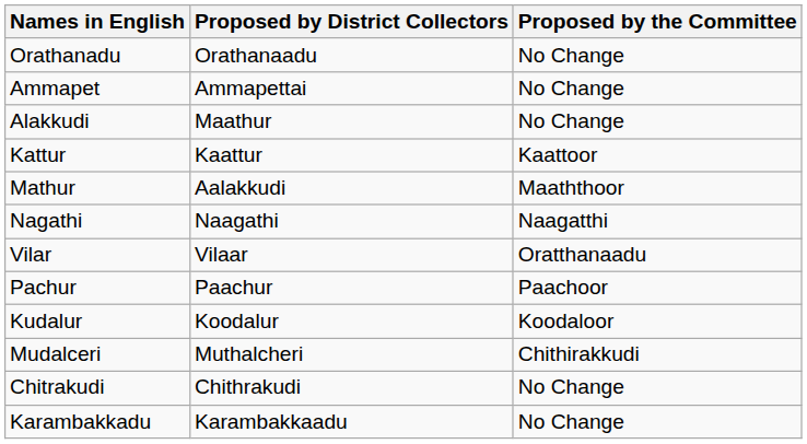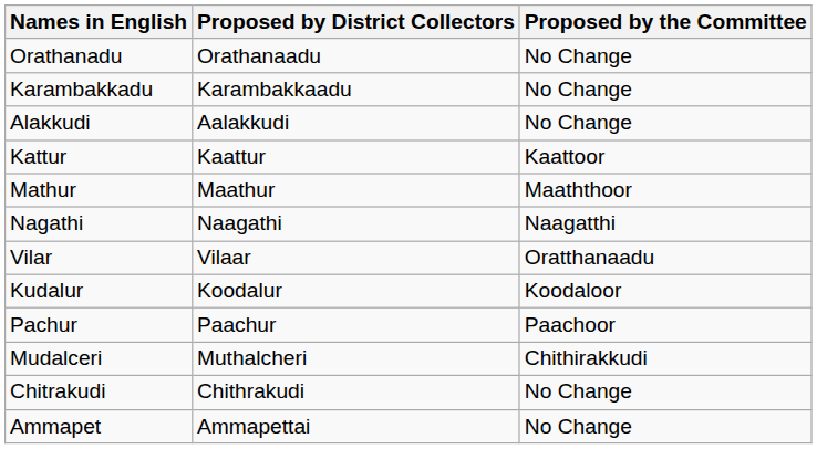 <table class="wikitable">
 <tr>
 <th>Names in English</th>
 <th>Proposed by District Collectors</th>
 <th>Proposed by the Committee</th>
 </tr>
 <tr>
 <td>Orathanadu</td>
 <td>Orathanaadu</td>
 <td>No Change</td>
 </tr>
 <tr>
-<td>Ammapet</td>
-<td>Ammapettai</td>
+<td>Karambakkadu</td>
+<td>Karambakkaadu</td>
 <td>No Change</td>
 </tr>
 <tr>
 <td>Alakkudi</td>
-<td>Maathur</td>
+<td>Aalakkudi</td>
 <td>No Change</td>
 </tr>
 <tr>
 <td>Kattur</td>
 <td>Kaattur</td>
 <td>Kaattoor</td>
 </tr>
 <tr>
 <td>Mathur</td>
-<td>Aalakkudi</td>
+<td>Maathur</td>
 <td>Maaththoor</td>
 </tr>
 <tr>
 <td>Nagathi</td>
 <td>Naagathi</td>
 <td>Naagatthi</td>
 </tr>
 <tr>
 <td>Vilar</td>
 <td>Vilaar</td>
 <td>Oratthanaadu</td>
 </tr>
 <tr>
+<td>Kudalur</td>
+<td>Koodalur</td>
+<td>Koodaloor</td>
+</tr>
+<tr>
 <td>Pachur</td>
 <td>Paachur</td>
 <td>Paachoor</td>
-</tr>
-<tr>
-<td>Kudalur</td>
-<td>Koodalur</td>
-<td>Koodaloor</td>
 </tr>
 <tr>
 <td>Mudalceri</td>
 <td>Muthalcheri</td>
 <td>Chithirakkudi</td>
 </tr>
 <tr>
 <td>Chitrakudi</td>
 <td>Chithrakudi</td>
 <td>No Change</td>
 </tr>
 <tr>
-<td>Karambakkadu</td>
-<td>Karambakkaadu</td>
+<td>Ammapet</td>
+<td>Ammapettai</td>
 <td>No Change</td>
 </tr>
 </table>
